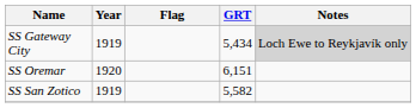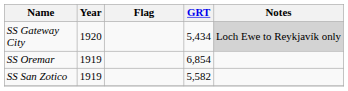 <table class="wikitable sortable nowraplinks">
 <tr>
 <th scope="col" width="100px">Name</th>
 <th scope="col" width="30px">Year</th>
 <th scope="col" width="110px">Flag</th>
 <th scope="col" width="30px"><a href='#'>GRT</a></th>
 <th>Notes</th>
 </tr>
 <tr>
 <td><em>SS Gateway City</em></td>
-<td align >1919</td>
+<td align >1920</td>
 <td></td>
 <td>5,434</td>
 <td style="background: lightgrey;">Loch Ewe to Reykjavík only</td>
 </tr>
 <tr>
 <td><em>SS Oremar</em></td>
-<td align >1920</td>
+<td align >1919</td>
 <td></td>
-<td>6,151</td>
+<td>6,854</td>
 <td></td>
 </tr>
 <tr>
 <td><em>SS San Zotico</em></td>
 <td align >1919</td>
 <td></td>
 <td>5,582</td>
 <td></td>
 </tr>
 <tr>
 </tr>
 </table>
